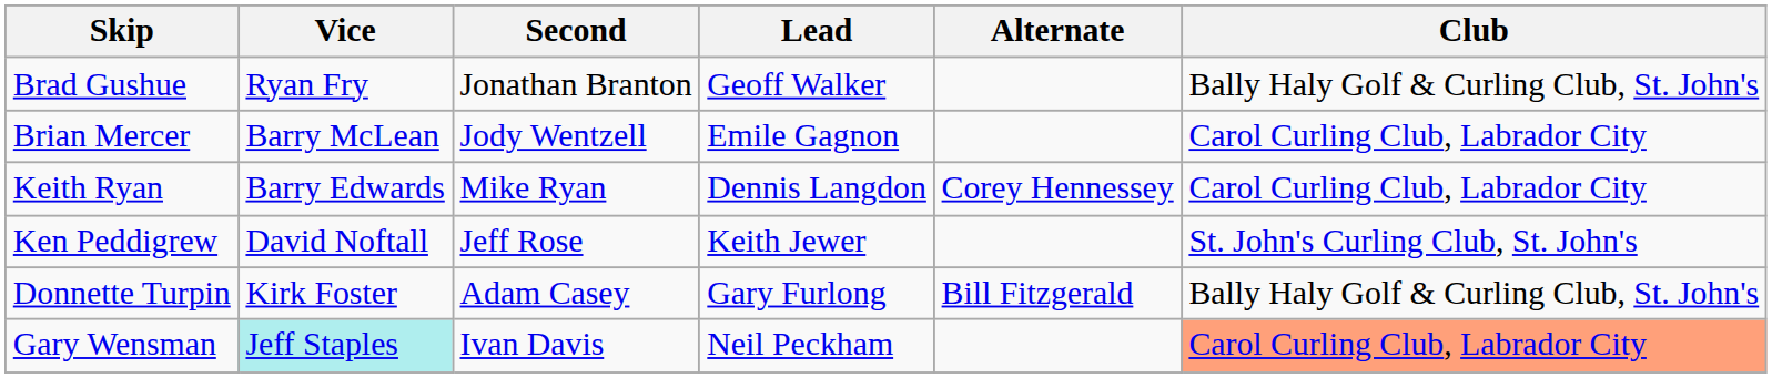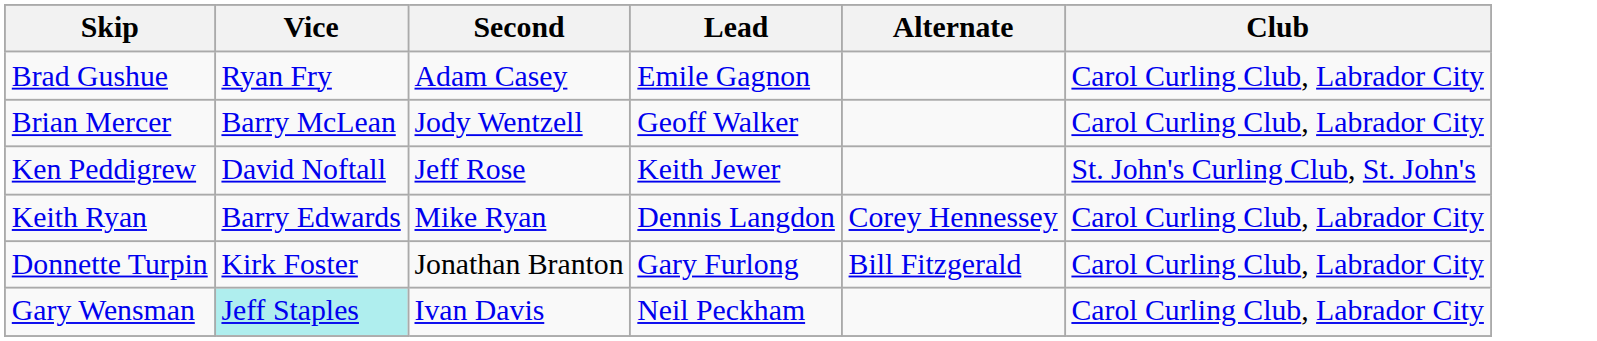 <table class="wikitable">
 <tr>
 <th>Skip</th>
 <th>Vice</th>
 <th>Second</th>
 <th>Lead</th>
 <th>Alternate</th>
 <th>Club</th>
 </tr>
 <tr>
 <td><a href='#'>Brad Gushue</a></td>
 <td><a href='#'>Ryan Fry</a></td>
-<td>Jonathan Branton</td>
-<td><a href='#'>Geoff Walker</a></td>
+<td><a href='#'>Adam Casey</a></td>
+<td><a href='#'>Emile Gagnon</a></td>
 <td></td>
-<td>Bally Haly Golf & Curling Club, <a href='#'>St. John's</a></td>
+<td><a href='#'>Carol Curling Club</a>, <a href='#'>Labrador City</a></td>
 </tr>
 <tr>
 <td><a href='#'>Brian Mercer</a></td>
 <td><a href='#'>Barry McLean</a></td>
 <td><a href='#'>Jody Wentzell</a></td>
-<td><a href='#'>Emile Gagnon</a></td>
+<td><a href='#'>Geoff Walker</a></td>
 <td></td>
-<td><a href='#'>Carol Curling Club</a>, <a href='#'>Labrador City</a></td>
-</tr>
-<tr>
-<td><a href='#'>Keith Ryan</a></td>
-<td><a href='#'>Barry Edwards</a></td>
-<td><a href='#'>Mike Ryan</a></td>
-<td><a href='#'>Dennis Langdon</a></td>
-<td><a href='#'>Corey Hennessey</a></td>
 <td><a href='#'>Carol Curling Club</a>, <a href='#'>Labrador City</a></td>
 </tr>
 <tr>
 <td><a href='#'>Ken Peddigrew</a></td>
 <td><a href='#'>David Noftall</a></td>
 <td><a href='#'>Jeff Rose</a></td>
 <td><a href='#'>Keith Jewer</a></td>
 <td></td>
 <td><a href='#'>St. John's Curling Club</a>, <a href='#'>St. John's</a></td>
 </tr>
 <tr>
+<td><a href='#'>Keith Ryan</a></td>
+<td><a href='#'>Barry Edwards</a></td>
+<td><a href='#'>Mike Ryan</a></td>
+<td><a href='#'>Dennis Langdon</a></td>
+<td><a href='#'>Corey Hennessey</a></td>
+<td><a href='#'>Carol Curling Club</a>, <a href='#'>Labrador City</a></td>
+</tr>
+<tr>
 <td><a href='#'>Donnette Turpin</a></td>
 <td><a href='#'>Kirk Foster</a></td>
-<td><a href='#'>Adam Casey</a></td>
+<td>Jonathan Branton</td>
 <td><a href='#'>Gary Furlong</a></td>
 <td><a href='#'>Bill Fitzgerald</a></td>
-<td>Bally Haly Golf & Curling Club, <a href='#'>St. John's</a></td>
+<td><a href='#'>Carol Curling Club</a>, <a href='#'>Labrador City</a></td>
 </tr>
 <tr>
 <td><a href='#'>Gary Wensman</a></td>
 <td style="background: paleturquoise;"><a href='#'>Jeff Staples</a></td>
 <td><a href='#'>Ivan Davis</a></td>
 <td><a href='#'>Neil Peckham</a></td>
 <td></td>
-<td style="background: lightsalmon;"><a href='#'>Carol Curling Club</a>, <a href='#'>Labrador City</a></td>
+<td><a href='#'>Carol Curling Club</a>, <a href='#'>Labrador City</a></td>
 </tr>
 </table>
